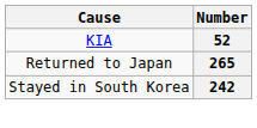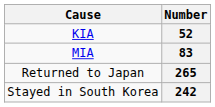 <table class="wikitable">
 <tr>
 <th>Cause</th>
 <th>Number</th>
 </tr>
 <tr>
 <td style="text-align:center"><a href='#'>KIA</a></td>
 <th style="text-align:center;">52</th>
 </tr>
 <tr>
+<td style="text-align:center"><a href='#'>MIA</a></td>
+<th style="text-align:center;">83</th>
+</tr>
+<tr>
 <td style="text-align:center">Returned to Japan</td>
 <th style="text-align:center;">265</th>
 </tr>
 <tr>
 <td style="text-align:center">Stayed in South Korea</td>
 <th style="text-align:center;">242</th>
 </tr>
 </table>
